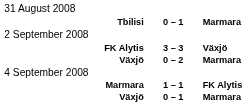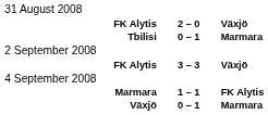 <table width=100% cellspacing=1>
 <tr>
 <th width=25%></th>
 <th width=10%></th>
 <th></th>
 </tr>
 <tr>
 <td>31 August 2008</td>
+</tr>
+<tr style=font-size:90%>
+<td align=right><strong>FK Alytis</strong></td>
+<td align=center><strong>2 – 0</strong></td>
+<td><strong>Växjö</strong></td>
 </tr>
 <tr style=font-size:90%>
 <td align=right><strong>Tbilisi</strong></td>
 <td align=center><strong>0 – 1</strong></td>
 <td><strong>Marmara</strong></td>
 </tr>
 <tr>
 <td>2 September 2008</td>
 </tr>
 <tr style=font-size:90%>
 <td align=right><strong>FK Alytis</strong></td>
 <td align=center><strong>3 – 3</strong></td>
 <td><strong>Växjö</strong></td>
-</tr>
-<tr style=font-size:90%>
-<td align=right><strong>Växjö</strong></td>
-<td align=center><strong>0 – 2</strong></td>
-<td><strong>Marmara</strong></td>
 </tr>
 <tr>
 <td>4 September 2008</td>
 </tr>
 <tr style=font-size:90%>
 <td align=right><strong>Marmara</strong></td>
 <td align=center><strong>1 – 1</strong></td>
 <td><strong>FK Alytis</strong></td>
 </tr>
 <tr style=font-size:90%>
 <td align=right><strong>Växjö</strong></td>
 <td align=center><strong>0 – 1</strong></td>
 <td><strong>Marmara</strong></td>
 </tr>
 </table>
